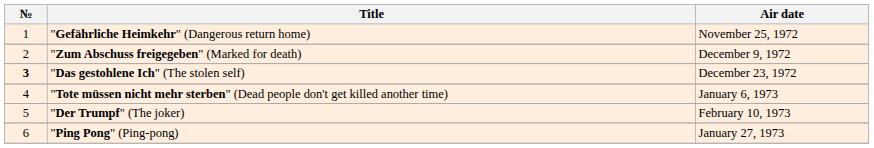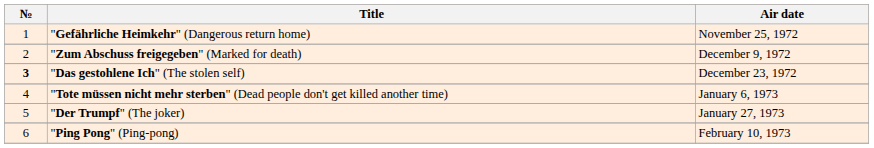 <table class="wikitable" style="width:70%; background:#FFEEDE">
 <tr>
 <th width=5%>№</th>
 <th>Title</th>
 <th width=20%>Air date</th>
 </tr>
 <tr>
 <td align="center">1</td>
 <td>"<strong>Gefährliche Heimkehr</strong>" (Dangerous return home)</td>
 <td>November 25, 1972</td>
 </tr>
 <tr bgcolor="FFFFFF">
 </tr>
 <tr>
 <td align="center">2</td>
 <td>"<strong>Zum Abschuss freigegeben</strong>" (Marked for death)</td>
 <td>December 9, 1972</td>
 </tr>
 <tr bgcolor="FFFFFF">
 </tr>
 <tr>
 <td align="center"><strong>3</strong></td>
 <td>"<strong>Das gestohlene Ich</strong>" (The stolen self)</td>
 <td>December 23, 1972</td>
 </tr>
 <tr bgcolor="FFFFFF">
 </tr>
 <tr>
 <td align="center">4</td>
 <td>"<strong>Tote müssen nicht mehr sterben</strong>" (Dead people don't get killed another time)</td>
 <td>January 6, 1973</td>
 </tr>
 <tr bgcolor="FFFFFF">
 </tr>
 <tr>
 <td align="center">5</td>
 <td>"<strong>Der Trumpf</strong>"  (The joker)</td>
-<td>February 10, 1973</td>
+<td>January 27, 1973</td>
 </tr>
 <tr bgcolor="FFFFFF">
 </tr>
 <tr>
 <td align="center">6</td>
 <td>"<strong>Ping Pong</strong>"  (Ping-pong)</td>
-<td>January 27, 1973</td>
+<td>February 10, 1973</td>
 </tr>
 <tr bgcolor="FFFFFF">
 </tr>
 </table>
